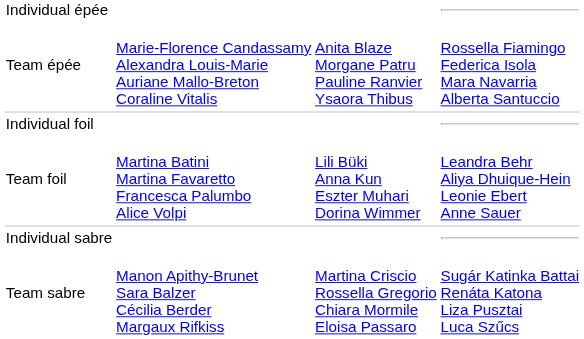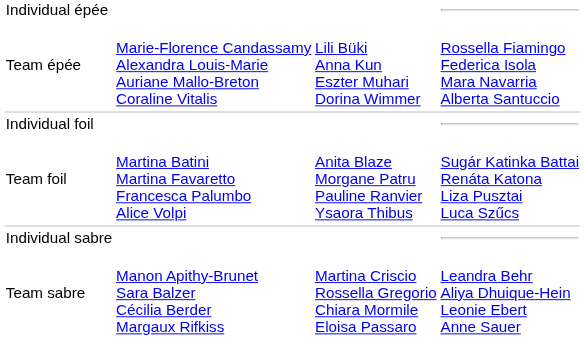 <table>
 <tr>
 <td>Individual épée <br></td>
 <td></td>
 <td></td>
 <td><hr></td>
 </tr>
 <tr>
 <td>Team épée <br></td>
 <td><br><a href='#'>Marie-Florence Candassamy</a><br><a href='#'>Alexandra Louis-Marie</a><br><a href='#'>Auriane Mallo-Breton</a><br><a href='#'>Coraline Vitalis</a></td>
-<td><br><a href='#'>Anita Blaze</a><br><a href='#'>Morgane Patru</a><br><a href='#'>Pauline Ranvier</a><br><a href='#'>Ysaora Thibus</a></td>
+<td><br><a href='#'>Lili Büki</a><br><a href='#'>Anna Kun</a><br><a href='#'>Eszter Muhari</a><br><a href='#'>Dorina Wimmer</a></td>
 <td><br><a href='#'>Rossella Fiamingo</a><br><a href='#'>Federica Isola</a><br><a href='#'>Mara Navarria</a><br><a href='#'>Alberta Santuccio</a></td>
 </tr>
 <tr bgcolor=#DDDDDD>
 <td colspan=7></td>
 </tr>
 <tr>
 <td>Individual foil <br></td>
 <td></td>
 <td></td>
 <td><hr></td>
 </tr>
 <tr>
 <td>Team foil<br></td>
 <td><br><a href='#'>Martina Batini</a><br><a href='#'>Martina Favaretto</a><br><a href='#'>Francesca Palumbo</a><br><a href='#'>Alice Volpi</a></td>
-<td><br><a href='#'>Lili Büki</a><br><a href='#'>Anna Kun</a><br><a href='#'>Eszter Muhari</a><br><a href='#'>Dorina Wimmer</a></td>
-<td><br><a href='#'>Leandra Behr</a><br><a href='#'>Aliya Dhuique-Hein</a><br><a href='#'>Leonie Ebert</a><br><a href='#'>Anne Sauer</a></td>
+<td><br><a href='#'>Anita Blaze</a><br><a href='#'>Morgane Patru</a><br><a href='#'>Pauline Ranvier</a><br><a href='#'>Ysaora Thibus</a></td>
+<td><br><a href='#'>Sugár Katinka Battai</a><br><a href='#'>Renáta Katona</a><br><a href='#'>Liza Pusztai</a><br><a href='#'>Luca Szűcs</a></td>
 </tr>
 <tr bgcolor=#DDDDDD>
 <td colspan=7></td>
 </tr>
 <tr>
 <td>Individual sabre <br></td>
 <td></td>
 <td></td>
 <td><hr></td>
 </tr>
 <tr>
 <td>Team sabre <br></td>
 <td><br><a href='#'>Manon Apithy-Brunet</a><br><a href='#'>Sara Balzer</a><br><a href='#'>Cécilia Berder</a><br><a href='#'>Margaux Rifkiss</a></td>
 <td><br><a href='#'>Martina Criscio</a><br><a href='#'>Rossella Gregorio</a><br><a href='#'>Chiara Mormile</a><br><a href='#'>Eloisa Passaro</a></td>
-<td><br><a href='#'>Sugár Katinka Battai</a><br><a href='#'>Renáta Katona</a><br><a href='#'>Liza Pusztai</a><br><a href='#'>Luca Szűcs</a></td>
+<td><br><a href='#'>Leandra Behr</a><br><a href='#'>Aliya Dhuique-Hein</a><br><a href='#'>Leonie Ebert</a><br><a href='#'>Anne Sauer</a></td>
 </tr>
 </table>
